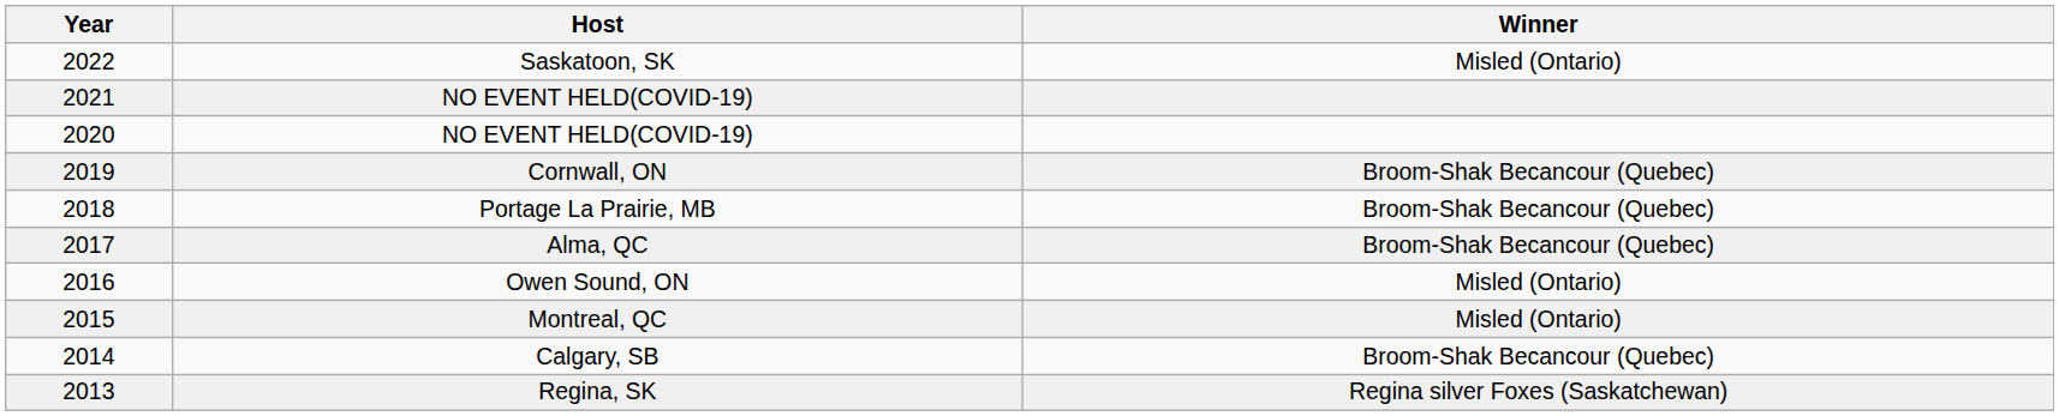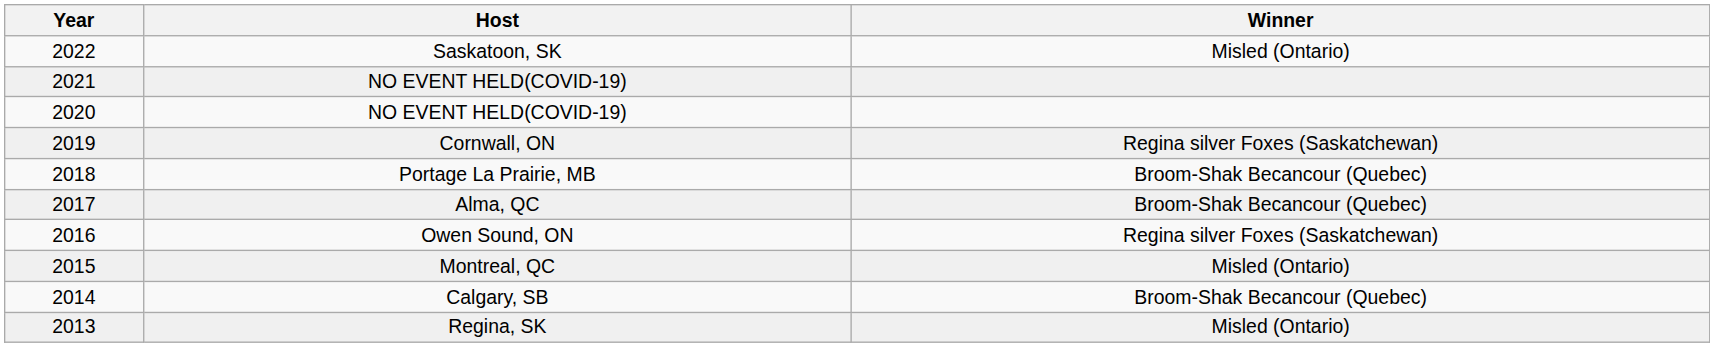 <table class="wikitable" width=100% style="text-align:center; font-size:90%;">
 <tr>
 <th>Year</th>
 <th>Host</th>
 <th>Winner</th>
 </tr>
 <tr>
 <td>2022</td>
 <td>Saskatoon, SK</td>
 <td>Misled (Ontario)</td>
 </tr>
 <tr bgcolor="#f0f0f0">
 <td>2021</td>
 <td>NO EVENT HELD(COVID-19)</td>
 <td></td>
 </tr>
 <tr>
 <td>2020</td>
 <td>NO EVENT HELD(COVID-19)</td>
 <td></td>
 </tr>
 <tr bgcolor="#f0f0f0">
 <td>2019</td>
 <td>Cornwall, ON</td>
-<td>Broom-Shak Becancour (Quebec)</td>
+<td>Regina silver Foxes (Saskatchewan)</td>
 </tr>
 <tr>
 <td>2018</td>
 <td>Portage La Prairie, MB</td>
 <td>Broom-Shak Becancour (Quebec)</td>
 </tr>
 <tr bgcolor="#f0f0f0">
 <td>2017</td>
 <td>Alma, QC</td>
 <td>Broom-Shak Becancour (Quebec)</td>
 </tr>
 <tr>
 <td>2016</td>
 <td>Owen Sound, ON</td>
-<td>Misled (Ontario)</td>
+<td>Regina silver Foxes (Saskatchewan)</td>
 </tr>
 <tr bgcolor="#f0f0f0">
 <td>2015</td>
 <td>Montreal, QC</td>
 <td>Misled (Ontario)</td>
 </tr>
 <tr>
 <td>2014</td>
 <td>Calgary, SB</td>
 <td>Broom-Shak Becancour (Quebec)</td>
 </tr>
 <tr bgcolor="#f0f0f0">
 <td>2013</td>
 <td>Regina, SK</td>
-<td>Regina silver Foxes (Saskatchewan)</td>
+<td>Misled (Ontario)</td>
 </tr>
 </table>
